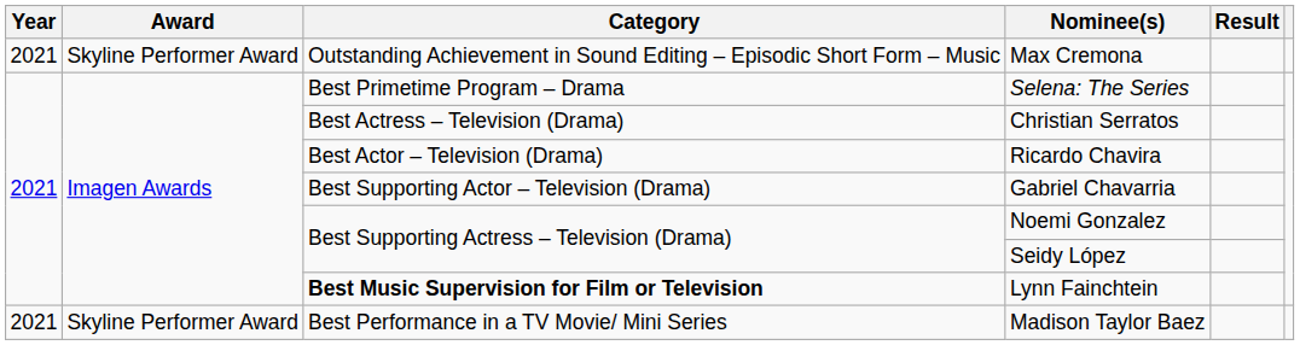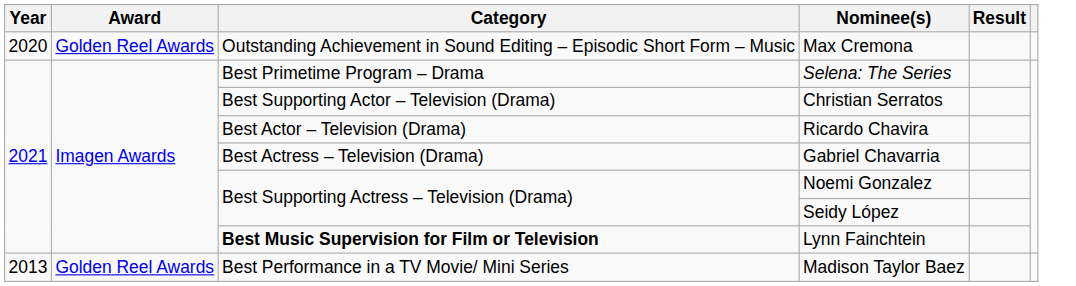 <table class="wikitable sortable">
 <tr>
 <th scope="col">Year</th>
 <th scope="col">Award</th>
 <th scope="col">Category</th>
 <th scope="col">Nominee(s)</th>
 <th scope="col">Result</th>
 <th scope="col" class="unsortable"></th>
 </tr>
 <tr>
-<td>2021</td>
-<td>Skyline Performer Award</td>
+<td>2020</td>
+<td><a href='#'>Golden Reel Awards</a></td>
 <td>Outstanding Achievement in Sound Editing – Episodic Short Form – Music</td>
 <td>Max Cremona</td>
 <td></td>
 <td></td>
 </tr>
 <tr>
 <td rowspan = "7"><a href='#'>2021</a></td>
 <td rowspan = "7"><a href='#'>Imagen Awards</a></td>
 <td>Best Primetime Program – Drama</td>
 <td><em>Selena: The Series</em></td>
 <td></td>
 <td rowspan = "7"></td>
 </tr>
 <tr>
-<td>Best Actress – Television (Drama)</td>
+<td>Best Supporting Actor – Television (Drama)</td>
 <td>Christian Serratos</td>
 <td></td>
 </tr>
 <tr>
 <td>Best Actor – Television (Drama)</td>
 <td>Ricardo Chavira</td>
 <td></td>
 </tr>
 <tr>
-<td>Best Supporting Actor – Television (Drama)</td>
+<td>Best Actress – Television (Drama)</td>
 <td>Gabriel Chavarria</td>
 <td></td>
 </tr>
 <tr>
 <td rowspan = "2">Best Supporting Actress – Television (Drama)</td>
 <td>Noemi Gonzalez</td>
 <td></td>
 </tr>
 <tr>
 <td>Seidy López</td>
 <td></td>
 </tr>
 <tr>
 <td><strong>Best Music Supervision for Film or Television</strong></td>
 <td>Lynn Fainchtein</td>
 <td></td>
 </tr>
 <tr>
-<td>2021</td>
-<td>Skyline Performer Award</td>
+<td>2013</td>
+<td><a href='#'>Golden Reel Awards</a></td>
 <td>Best Performance in a TV Movie/ Mini Series</td>
 <td>Madison Taylor Baez</td>
 <td></td>
 <td></td>
 </tr>
 </table>
